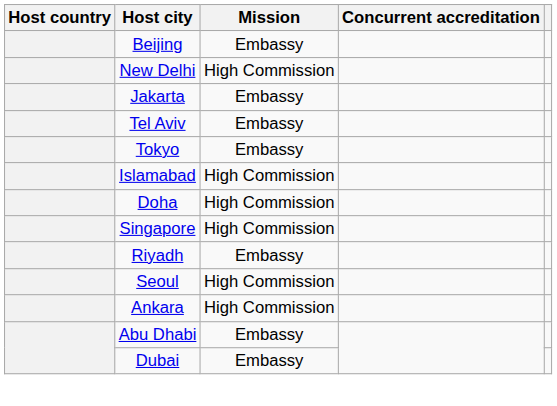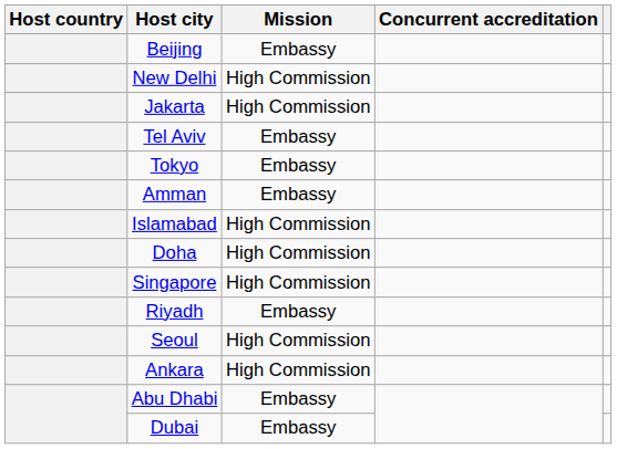 <table class="wikitable plainrowheaders" style="text-align:center;">
 <tr>
 <th scope="col">Host country</th>
 <th scope="col">Host city</th>
 <th scope="col">Mission</th>
 <th scope="col">Concurrent accreditation</th>
 <th scope="col"></th>
 </tr>
 <tr>
 <th scope="row"></th>
 <td><a href='#'>Beijing</a></td>
 <td>Embassy</td>
 <td></td>
 <td></td>
 </tr>
 <tr>
 <th scope="row"></th>
 <td><a href='#'>New Delhi</a></td>
 <td>High Commission</td>
 <td></td>
 <td></td>
 </tr>
 <tr>
 <th scope="row"></th>
 <td><a href='#'>Jakarta</a></td>
-<td>Embassy</td>
+<td>High Commission</td>
 <td></td>
 <td></td>
 </tr>
 <tr>
 <th scope="row"></th>
 <td><a href='#'>Tel Aviv</a></td>
 <td>Embassy</td>
 <td></td>
 <td></td>
 </tr>
 <tr>
 <th scope="row"></th>
 <td><a href='#'>Tokyo</a></td>
+<td>Embassy</td>
+<td></td>
+<td></td>
+</tr>
+<tr>
+<th scope="row"></th>
+<td><a href='#'>Amman</a></td>
 <td>Embassy</td>
 <td></td>
 <td></td>
 </tr>
 <tr>
 <th scope="row"></th>
 <td><a href='#'>Islamabad</a></td>
 <td>High Commission</td>
 <td></td>
 <td></td>
 </tr>
 <tr>
 <th scope="row"></th>
 <td><a href='#'>Doha</a></td>
 <td>High Commission</td>
 <td></td>
 <td></td>
 </tr>
 <tr>
 <th scope="row"></th>
 <td><a href='#'>Singapore</a></td>
 <td>High Commission</td>
 <td></td>
 <td></td>
 </tr>
 <tr>
 <th scope="row"></th>
 <td><a href='#'>Riyadh</a></td>
 <td>Embassy</td>
 <td></td>
 <td></td>
 </tr>
 <tr>
 <th scope="row"></th>
 <td><a href='#'>Seoul</a></td>
 <td>High Commission</td>
 <td></td>
 <td></td>
 </tr>
 <tr>
 <th scope="row"></th>
 <td><a href='#'>Ankara</a></td>
 <td>High Commission</td>
 <td></td>
 <td></td>
 </tr>
 <tr>
 <th scope="row" rowspan="2"></th>
 <td><a href='#'>Abu Dhabi</a></td>
 <td>Embassy</td>
 <td rowspan="2"></td>
 <td></td>
 </tr>
 <tr>
 <td><a href='#'>Dubai</a></td>
 <td>Embassy</td>
 <td></td>
 </tr>
 </table>
